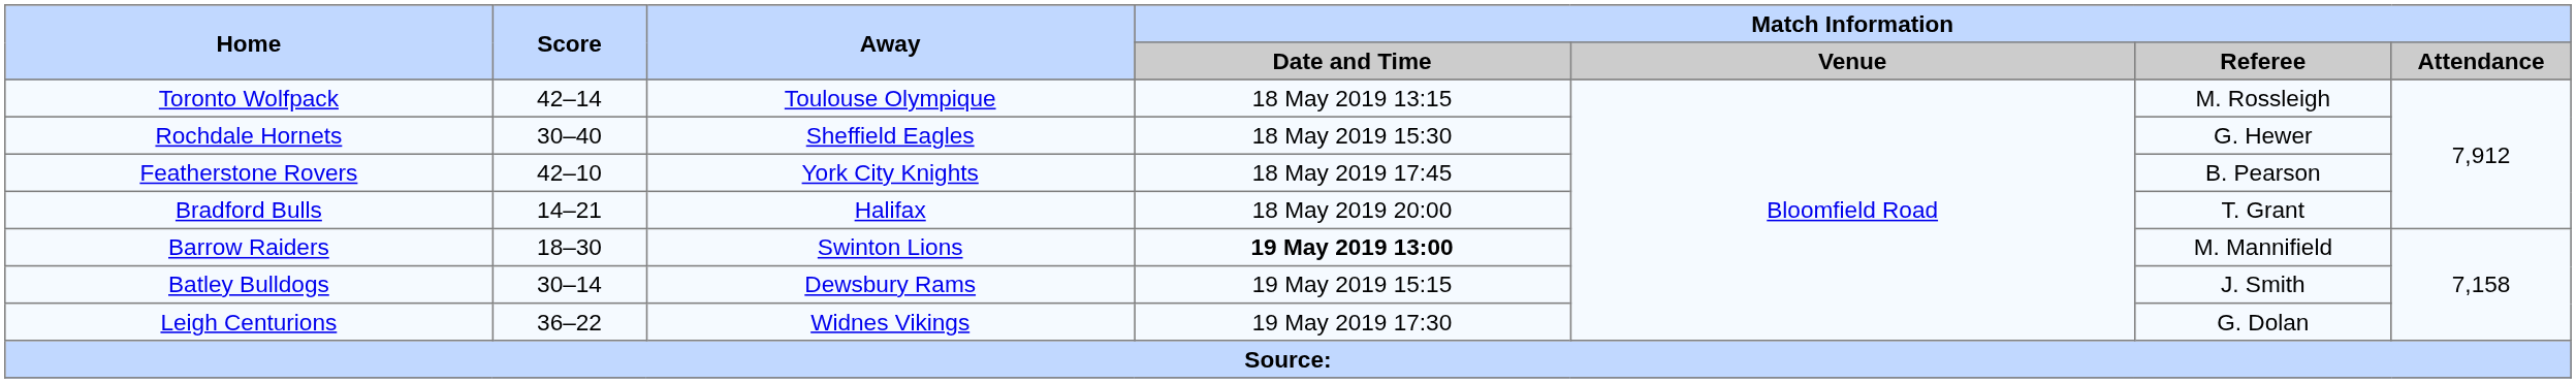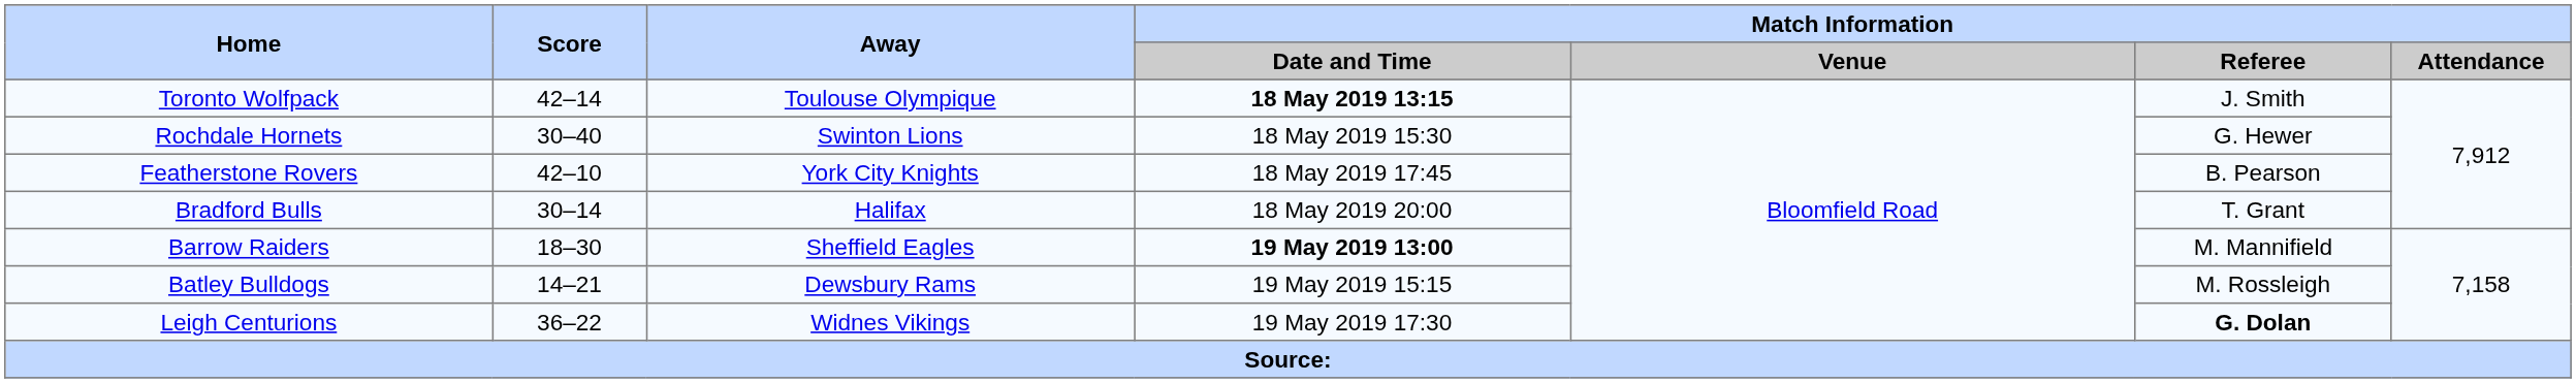 <table border=1 style="border-collapse:collapse; font-size:90%; text-align:center;" cellpadding=3 cellspacing=0 width=100%>
 <tr bgcolor="#c1d8ff">
 <th rowspan="2" width="19%">Home</th>
 <th rowspan="2" width="6%">Score</th>
 <th rowspan="2" width="19%">Away</th>
 <th colspan="4">Match Information</th>
 </tr>
 <tr bgcolor="#cccccc">
 <th width="17%">Date and Time</th>
 <th width="22%">Venue</th>
 <th width="10%">Referee</th>
 <th width="7%">Attendance</th>
 </tr>
 <tr bgcolor="#f5faff">
 <td> <a href='#'>Toronto Wolfpack</a></td>
 <td>42–14</td>
 <td> <a href='#'>Toulouse Olympique</a></td>
-<td>18 May 2019 13:15</td>
+<td><strong>18 May 2019 13:15</strong></td>
 <td Rowspan=7><a href='#'>Bloomfield Road</a></td>
-<td>M. Rossleigh</td>
+<td>J. Smith</td>
 <td Rowspan=4>7,912</td>
 </tr>
 <tr bgcolor="#f5faff">
 <td> <a href='#'>Rochdale Hornets</a></td>
 <td>30–40</td>
-<td> <a href='#'>Sheffield Eagles</a></td>
+<td> <a href='#'>Swinton Lions</a></td>
 <td>18 May 2019 15:30</td>
 <td>G. Hewer</td>
 </tr>
 <tr bgcolor="#f5faff">
 <td> <a href='#'>Featherstone Rovers</a></td>
 <td>42–10</td>
 <td> <a href='#'>York City Knights</a></td>
 <td>18 May 2019 17:45</td>
 <td>B. Pearson</td>
 </tr>
 <tr bgcolor="#f5faff">
 <td> <a href='#'>Bradford Bulls</a></td>
-<td>14–21</td>
+<td>30–14</td>
 <td> <a href='#'>Halifax</a></td>
 <td>18 May 2019 20:00</td>
 <td>T. Grant</td>
 </tr>
 <tr bgcolor="#f5faff">
 <td> <a href='#'>Barrow Raiders</a></td>
 <td>18–30</td>
-<td> <a href='#'>Swinton Lions</a></td>
+<td> <a href='#'>Sheffield Eagles</a></td>
 <td><strong>19 May 2019 13:00</strong></td>
 <td>M. Mannifield</td>
 <td Rowspan=3>7,158</td>
 </tr>
 <tr bgcolor="#f5faff">
 <td> <a href='#'>Batley Bulldogs</a></td>
-<td>30–14</td>
+<td>14–21</td>
 <td> <a href='#'>Dewsbury Rams</a></td>
 <td>19 May 2019 15:15</td>
-<td>J. Smith</td>
+<td>M. Rossleigh</td>
 </tr>
 <tr bgcolor="#f5faff">
 <td> <a href='#'>Leigh Centurions</a></td>
 <td>36–22</td>
 <td> <a href='#'>Widnes Vikings</a></td>
 <td>19 May 2019 17:30</td>
-<td>G. Dolan</td>
+<td><strong>G. Dolan</strong></td>
 </tr>
 <tr bgcolor="#c1d8ff">
 <th colspan="7">Source:</th>
 </tr>
 </table>
